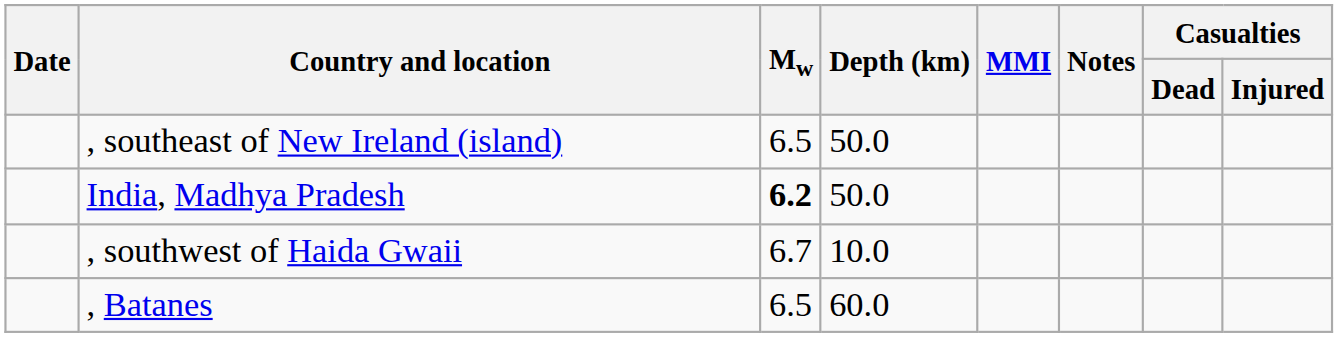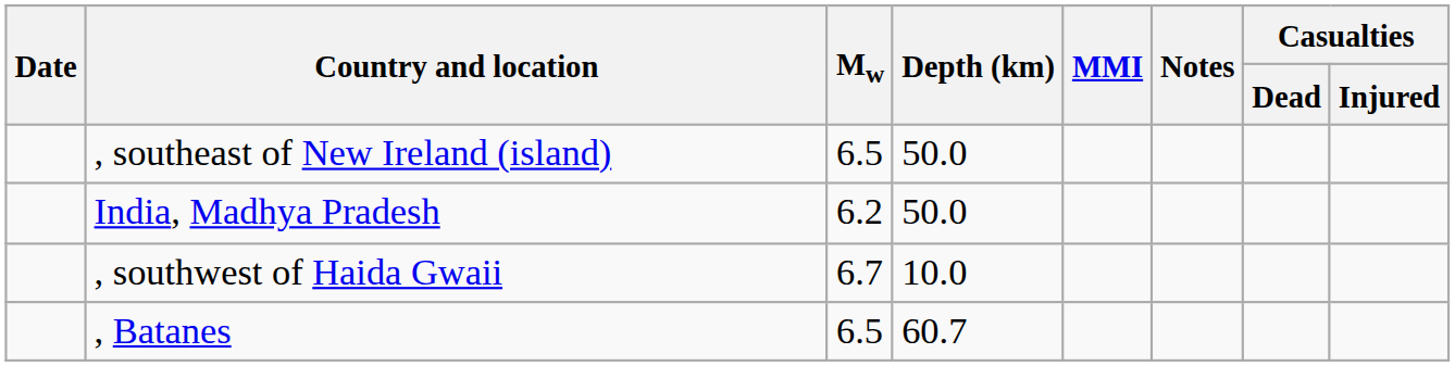 <table class="wikitable sortable sort-under" style="border:1px black; margin-left:1em;">
 <tr>
 <th rowspan="2"><small>Date</small></th>
 <th rowspan="2" style="width: 310px"><small>Country and location</small></th>
 <th rowspan="2"><small>M<sub>w</sub></small></th>
 <th rowspan="2"><small>Depth (km)</small></th>
 <th rowspan="2"><small><a href='#'>MMI</a></small></th>
 <th rowspan="2" class="unsortable"><small>Notes</small></th>
 <th colspan="2"><small>Casualties</small></th>
 </tr>
 <tr>
 <th><small>Dead</small></th>
 <th><small>Injured</small></th>
 </tr>
 <tr>
 <td></td>
 <td>, southeast of <a href='#'>New Ireland (island)</a></td>
 <td>6.5</td>
 <td>50.0</td>
 <td></td>
 <td></td>
 <td></td>
 <td></td>
 </tr>
 <tr>
 <td></td>
 <td> <a href='#'>India</a>, <a href='#'>Madhya Pradesh</a></td>
-<td><strong>6.2</strong></td>
+<td>6.2</td>
 <td>50.0</td>
 <td></td>
 <td></td>
 <td></td>
 <td></td>
 </tr>
 <tr>
 <td></td>
 <td>, southwest of <a href='#'>Haida Gwaii</a></td>
 <td>6.7</td>
 <td>10.0</td>
 <td></td>
 <td></td>
 <td></td>
 <td></td>
 </tr>
 <tr>
 <td></td>
 <td>, <a href='#'>Batanes</a></td>
 <td>6.5</td>
-<td>60.0</td>
+<td>60.7</td>
 <td></td>
 <td></td>
 <td></td>
 <td></td>
 </tr>
 </table>
